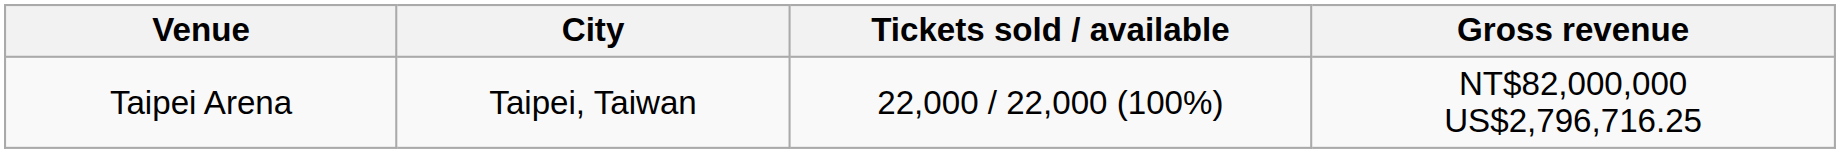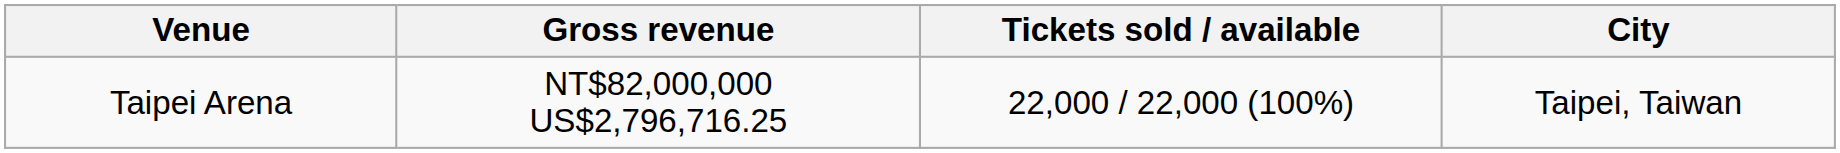 <table class="wikitable" style="text-align:center;  width:70%">
 <tr>
 <th style=" width:15%">Venue</th>
+<th style=" width:20%">Gross revenue</th>
+<th style=" width:20%">Tickets sold / available</th>
 <th style=" width:15%">City</th>
-<th style=" width:20%">Tickets sold / available</th>
-<th style=" width:20%">Gross revenue</th>
 </tr>
 <tr>
 <td>Taipei Arena</td>
+<td>NT$82,000,000 <br> US$2,796,716.25</td>
+<td>22,000 / 22,000 (100%)</td>
 <td>Taipei, Taiwan</td>
-<td>22,000 / 22,000 (100%)</td>
-<td>NT$82,000,000 <br> US$2,796,716.25</td>
 </tr>
 </table>
